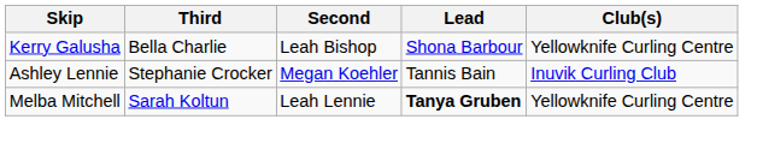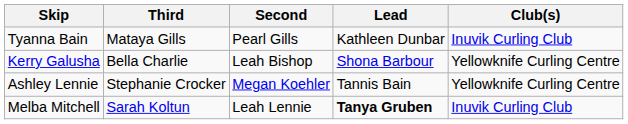 <table class="wikitable">
 <tr>
 <th>Skip</th>
 <th>Third</th>
 <th>Second</th>
 <th>Lead</th>
 <th>Club(s)</th>
+</tr>
+<tr>
+<td>Tyanna Bain</td>
+<td>Mataya Gills</td>
+<td>Pearl Gills</td>
+<td>Kathleen Dunbar</td>
+<td><a href='#'>Inuvik Curling Club</a></td>
 </tr>
 <tr>
 <td><a href='#'>Kerry Galusha</a></td>
 <td>Bella Charlie</td>
 <td>Leah Bishop</td>
 <td><a href='#'>Shona Barbour</a></td>
 <td>Yellowknife Curling Centre</td>
 </tr>
 <tr>
 <td>Ashley Lennie</td>
 <td>Stephanie Crocker</td>
 <td><a href='#'>Megan Koehler</a></td>
 <td>Tannis Bain</td>
-<td><a href='#'>Inuvik Curling Club</a></td>
+<td>Yellowknife Curling Centre</td>
 </tr>
 <tr>
 <td>Melba Mitchell</td>
 <td><a href='#'>Sarah Koltun</a></td>
 <td>Leah Lennie</td>
 <td><strong>Tanya Gruben</strong></td>
-<td>Yellowknife Curling Centre</td>
+<td><a href='#'>Inuvik Curling Club</a></td>
 </tr>
 </table>
